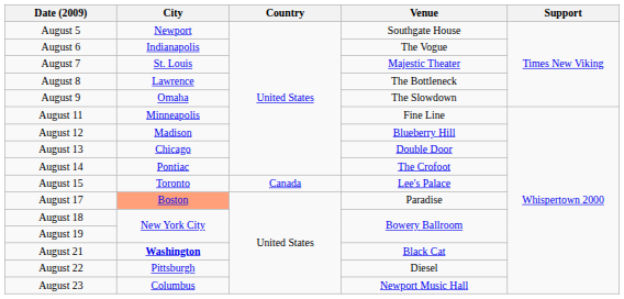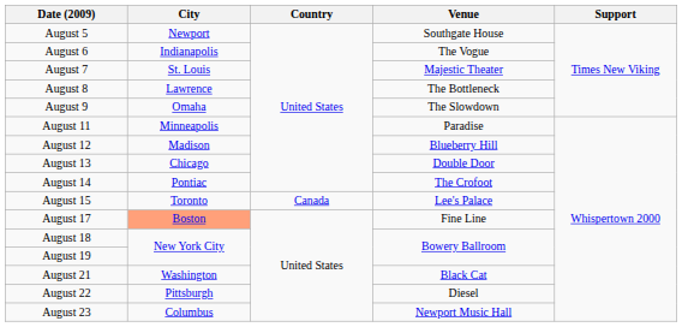 <table class="wikitable" style="text-align:center;">
 <tr>
 <th scope="col" style="width:10em;">Date (2009)</th>
 <th scope="col" style="width:10em;">City</th>
 <th scope="col" style="width:10em;">Country</th>
 <th scope="col" style="width:15em;">Venue</th>
 <th scope="col" style="width:10em;">Support</th>
 </tr>
 <tr>
 <td>August 5</td>
 <td><a href='#'>Newport</a></td>
 <td rowspan=9><a href='#'>United States</a></td>
 <td>Southgate House</td>
 <td rowspan=5><a href='#'>Times New Viking</a></td>
 </tr>
 <tr>
 <td>August 6</td>
 <td><a href='#'>Indianapolis</a></td>
 <td>The Vogue</td>
 </tr>
 <tr>
 <td>August 7</td>
 <td><a href='#'>St. Louis</a></td>
 <td><a href='#'>Majestic Theater</a></td>
 </tr>
 <tr>
 <td>August 8</td>
 <td><a href='#'>Lawrence</a></td>
 <td>The Bottleneck</td>
 </tr>
 <tr>
 <td>August 9</td>
 <td><a href='#'>Omaha</a></td>
 <td>The Slowdown</td>
 </tr>
 <tr>
 <td>August 11</td>
 <td><a href='#'>Minneapolis</a></td>
-<td>Fine Line</td>
+<td>Paradise</td>
 <td rowspan=11><a href='#'>Whispertown 2000</a></td>
 </tr>
 <tr>
 <td>August 12</td>
 <td><a href='#'>Madison</a></td>
 <td><a href='#'>Blueberry Hill</a></td>
 </tr>
 <tr>
 <td>August 13</td>
 <td><a href='#'>Chicago</a></td>
 <td><a href='#'>Double Door</a></td>
 </tr>
 <tr>
 <td>August 14</td>
 <td><a href='#'>Pontiac</a></td>
 <td><a href='#'>The Crofoot</a></td>
 </tr>
 <tr>
 <td>August 15</td>
 <td><a href='#'>Toronto</a></td>
 <td><a href='#'>Canada</a></td>
 <td><a href='#'>Lee's Palace</a></td>
 </tr>
 <tr>
 <td>August 17</td>
 <td style="background: lightsalmon;"><a href='#'>Boston</a></td>
 <td rowspan=6>United States</td>
-<td>Paradise</td>
+<td>Fine Line</td>
 </tr>
 <tr>
 <td>August 18</td>
 <td rowspan=2><a href='#'>New York City</a></td>
 <td rowspan=2><a href='#'>Bowery Ballroom</a></td>
 </tr>
 <tr>
 <td>August 19</td>
 </tr>
 <tr>
 <td>August 21</td>
-<td><strong><a href='#'>Washington</a></strong></td>
+<td><a href='#'>Washington</a></td>
 <td><a href='#'>Black Cat</a></td>
 </tr>
 <tr>
 <td>August 22</td>
 <td><a href='#'>Pittsburgh</a></td>
 <td>Diesel</td>
 </tr>
 <tr>
 <td>August 23</td>
 <td><a href='#'>Columbus</a></td>
 <td><a href='#'>Newport Music Hall</a></td>
 </tr>
 </table>
